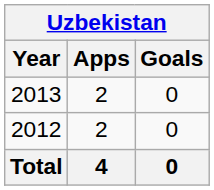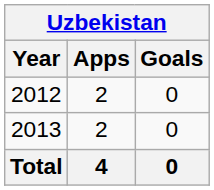 <table class="wikitable" style="text-align:center">
 <tr>
 <th colspan=3><a href='#'>Uzbekistan</a></th>
 </tr>
 <tr>
 <th>Year</th>
 <th>Apps</th>
 <th>Goals</th>
 </tr>
 <tr>
-<td>2013</td>
+<td>2012</td>
 <td>2</td>
 <td>0</td>
 </tr>
 <tr>
-<td>2012</td>
+<td>2013</td>
 <td>2</td>
 <td>0</td>
 </tr>
 <tr>
 <th>Total</th>
 <th>4</th>
 <th>0</th>
 </tr>
 </table>
